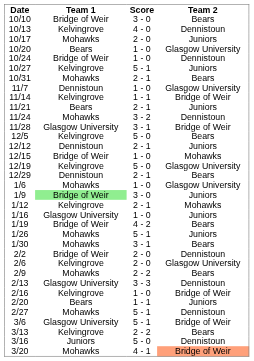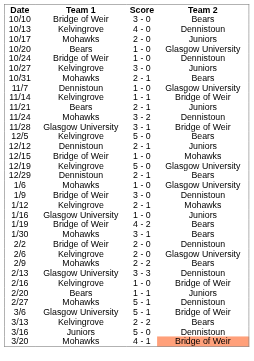 <table cellpadding="0" cellspacing="0" border="0" style="font-size: 90%; text-align: center; border: gray solid 1px; border-collapse: collapse;">
 <tr>
 <th width="50">Date</th>
 <th width="150">Team 1</th>
 <th width="50">Score</th>
 <th width="150">Team 2</th>
 </tr>
 <tr>
 <td>10/10</td>
 <td>Bridge of Weir</td>
 <td>3 - 0</td>
 <td>Bears</td>
 </tr>
 <tr>
 <td>10/13</td>
 <td>Kelvingrove</td>
 <td>4 - 0</td>
 <td>Dennistoun</td>
 </tr>
 <tr>
 <td>10/17</td>
 <td>Mohawks</td>
 <td>2 - 0</td>
 <td>Juniors</td>
 </tr>
 <tr>
 <td>10/20</td>
 <td>Bears</td>
 <td>1 - 0</td>
 <td>Glasgow University</td>
 </tr>
 <tr>
 <td>10/24</td>
 <td>Bridge of Weir</td>
 <td>1 - 0</td>
 <td>Dennistoun</td>
 </tr>
 <tr>
 <td>10/27</td>
 <td>Kelvingrove</td>
-<td>5 - 1</td>
+<td>3 - 0</td>
 <td>Juniors</td>
 </tr>
 <tr>
 <td>10/31</td>
 <td>Mohawks</td>
 <td>2 - 1</td>
 <td>Bears</td>
 </tr>
 <tr>
 <td>11/7</td>
 <td>Dennistoun</td>
 <td>1 - 0</td>
 <td>Glasgow University</td>
 </tr>
 <tr>
 <td>11/14</td>
 <td>Kelvingrove</td>
 <td>1 - 1</td>
 <td>Bridge of Weir</td>
 </tr>
 <tr>
 <td>11/21</td>
 <td>Bears</td>
 <td>2 - 1</td>
 <td>Juniors</td>
 </tr>
 <tr>
 <td>11/24</td>
 <td>Mohawks</td>
 <td>3 - 2</td>
 <td>Dennistoun</td>
 </tr>
 <tr>
 <td>11/28</td>
 <td>Glasgow University</td>
 <td>3 - 1</td>
 <td>Bridge of Weir</td>
 </tr>
 <tr>
 <td>12/5</td>
 <td>Kelvingrove</td>
 <td>5 - 0</td>
 <td>Bears</td>
 </tr>
 <tr>
 <td>12/12</td>
 <td>Dennistoun</td>
 <td>2 - 1</td>
 <td>Juniors</td>
 </tr>
 <tr>
 <td>12/15</td>
 <td>Bridge of Weir</td>
 <td>1 - 0</td>
 <td>Mohawks</td>
 </tr>
 <tr>
 <td>12/19</td>
 <td>Kelvingrove</td>
 <td>5 - 0</td>
 <td>Glasgow University</td>
 </tr>
 <tr>
 <td>12/29</td>
 <td>Dennistoun</td>
 <td>2 - 1</td>
 <td>Bears</td>
 </tr>
 <tr>
 <td>1/6</td>
 <td>Mohawks</td>
 <td>1 - 0</td>
 <td>Glasgow University</td>
 </tr>
 <tr>
 <td>1/9</td>
-<td style="background: lightgreen;">Bridge of Weir</td>
+<td>Bridge of Weir</td>
 <td>3 - 0</td>
-<td>Juniors</td>
+<td>Dennistoun</td>
 </tr>
 <tr>
 <td>1/12</td>
 <td>Kelvingrove</td>
 <td>2 - 1</td>
 <td>Mohawks</td>
 </tr>
 <tr>
 <td>1/16</td>
 <td>Glasgow University</td>
 <td>1 - 0</td>
 <td>Juniors</td>
 </tr>
 <tr>
 <td>1/19</td>
 <td>Bridge of Weir</td>
 <td>4 - 2</td>
 <td>Bears</td>
-</tr>
-<tr>
-<td>1/26</td>
-<td>Mohawks</td>
-<td>5 - 1</td>
-<td>Juniors</td>
 </tr>
 <tr>
 <td>1/30</td>
 <td>Mohawks</td>
 <td>3 - 1</td>
 <td>Bears</td>
 </tr>
 <tr>
 <td>2/2</td>
 <td>Bridge of Weir</td>
 <td>2 - 0</td>
 <td>Dennistoun</td>
 </tr>
 <tr>
 <td>2/6</td>
 <td>Kelvingrove</td>
 <td>2 - 0</td>
 <td>Glasgow University</td>
 </tr>
 <tr>
 <td>2/9</td>
 <td>Mohawks</td>
 <td>2 - 2</td>
 <td>Bears</td>
 </tr>
 <tr>
 <td>2/13</td>
 <td>Glasgow University</td>
 <td>3 - 3</td>
 <td>Dennistoun</td>
 </tr>
 <tr>
 <td>2/16</td>
 <td>Kelvingrove</td>
 <td>1 - 0</td>
 <td>Bridge of Weir</td>
 </tr>
 <tr>
 <td>2/20</td>
 <td>Bears</td>
 <td>1 - 1</td>
 <td>Juniors</td>
 </tr>
 <tr>
 <td>2/27</td>
 <td>Mohawks</td>
 <td>5 - 1</td>
 <td>Dennistoun</td>
 </tr>
 <tr>
 <td>3/6</td>
 <td>Glasgow University</td>
 <td>5 - 1</td>
 <td>Bridge of Weir</td>
 </tr>
 <tr>
 <td>3/13</td>
 <td>Kelvingrove</td>
 <td>2 - 2</td>
 <td>Bears</td>
 </tr>
 <tr>
 <td>3/16</td>
 <td>Juniors</td>
 <td>5 - 0</td>
 <td>Dennistoun</td>
 </tr>
 <tr>
 <td>3/20</td>
 <td>Mohawks</td>
 <td>4 - 1</td>
 <td style="background: lightsalmon;">Bridge of Weir</td>
 </tr>
 </table>
